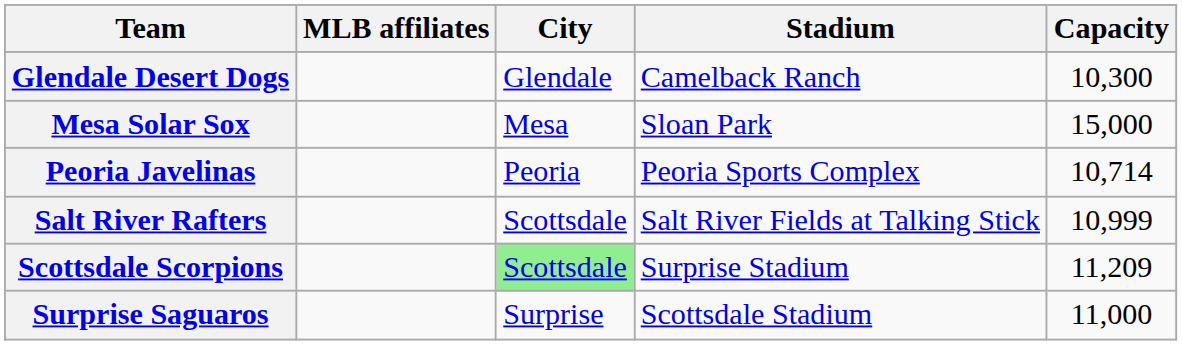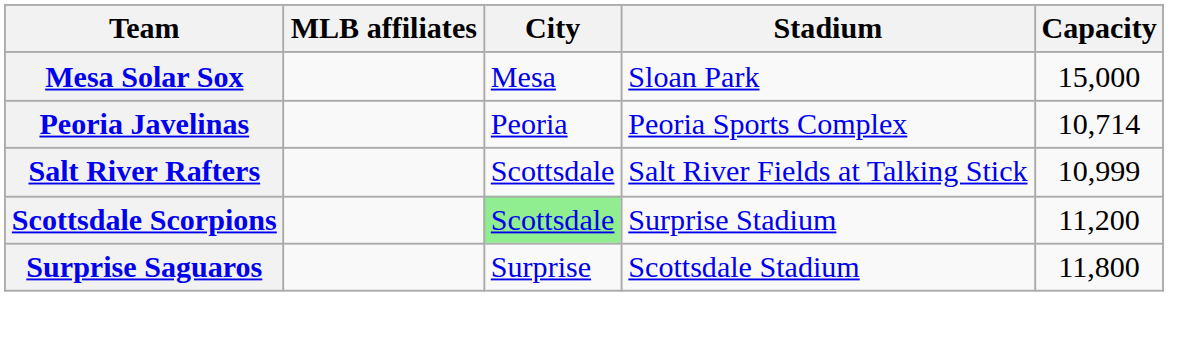 <table class="wikitable">
 <tr>
 <th scope="col">Team</th>
 <th scope="col">MLB affiliates</th>
 <th scope="col">City</th>
 <th scope="col">Stadium</th>
 <th scope="col">Capacity</th>
-</tr>
-<tr>
-<th scope="row"><strong><a href='#'>Glendale Desert Dogs</a></strong></th>
-<td></td>
-<td><a href='#'>Glendale</a></td>
-<td><a href='#'>Camelback Ranch</a></td>
-<td align=center>10,300</td>
 </tr>
 <tr>
 <th scope="row"><strong><a href='#'>Mesa Solar Sox</a></strong></th>
 <td></td>
 <td><a href='#'>Mesa</a></td>
 <td><a href='#'>Sloan Park</a></td>
 <td align=center>15,000</td>
 </tr>
 <tr>
 <th scope="row"><strong><a href='#'>Peoria Javelinas</a></strong></th>
 <td></td>
 <td><a href='#'>Peoria</a></td>
 <td><a href='#'>Peoria Sports Complex</a></td>
 <td align=center>10,714</td>
 </tr>
 <tr>
 <th scope="row"><strong><a href='#'>Salt River Rafters</a></strong></th>
 <td></td>
 <td><a href='#'>Scottsdale</a></td>
 <td><a href='#'>Salt River Fields at Talking Stick</a></td>
 <td align=center>10,999</td>
 </tr>
 <tr>
 <th scope="row"><strong><a href='#'>Scottsdale Scorpions</a></strong></th>
 <td></td>
 <td style="background: lightgreen;"><a href='#'>Scottsdale</a></td>
 <td><a href='#'>Surprise Stadium</a></td>
-<td align=center>11,209</td>
+<td align=center>11,200</td>
 </tr>
 <tr>
 <th scope="row"><strong><a href='#'>Surprise Saguaros</a></strong></th>
 <td></td>
 <td><a href='#'>Surprise</a></td>
 <td><a href='#'>Scottsdale Stadium</a></td>
-<td align=center>11,000</td>
+<td align=center>11,800</td>
 </tr>
 </table>
